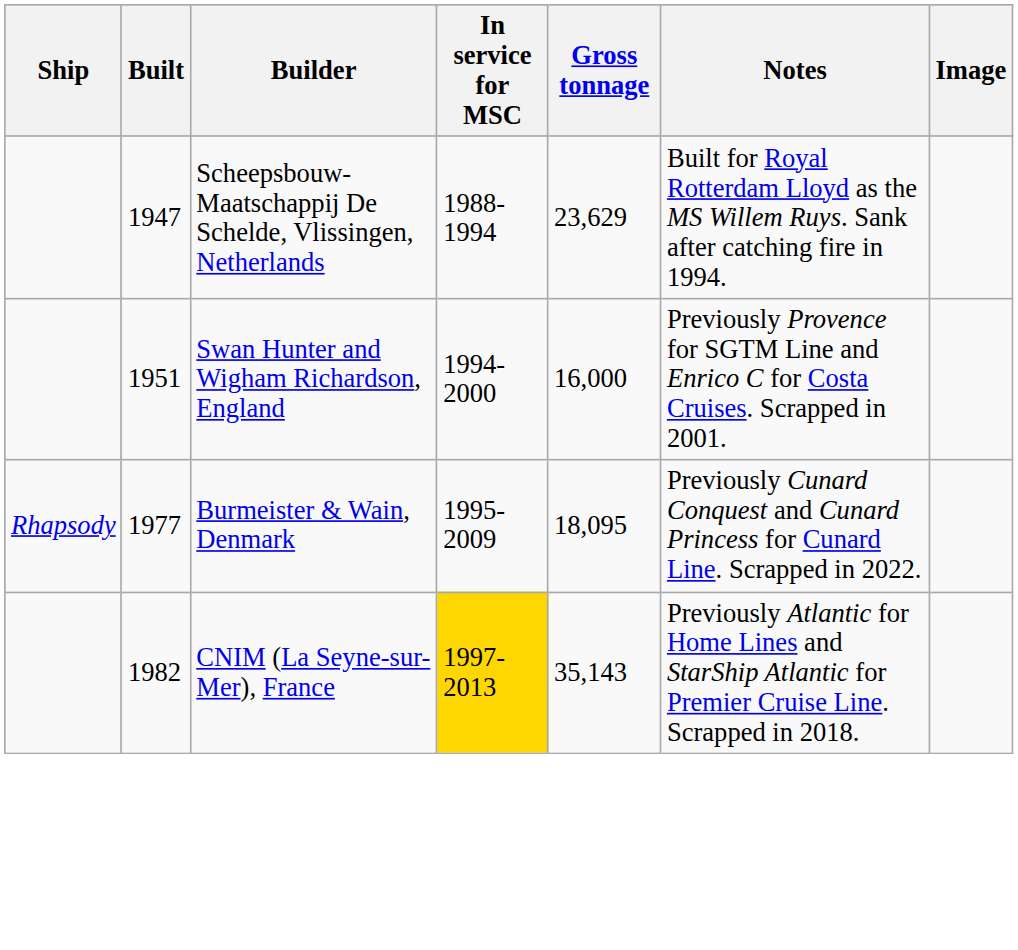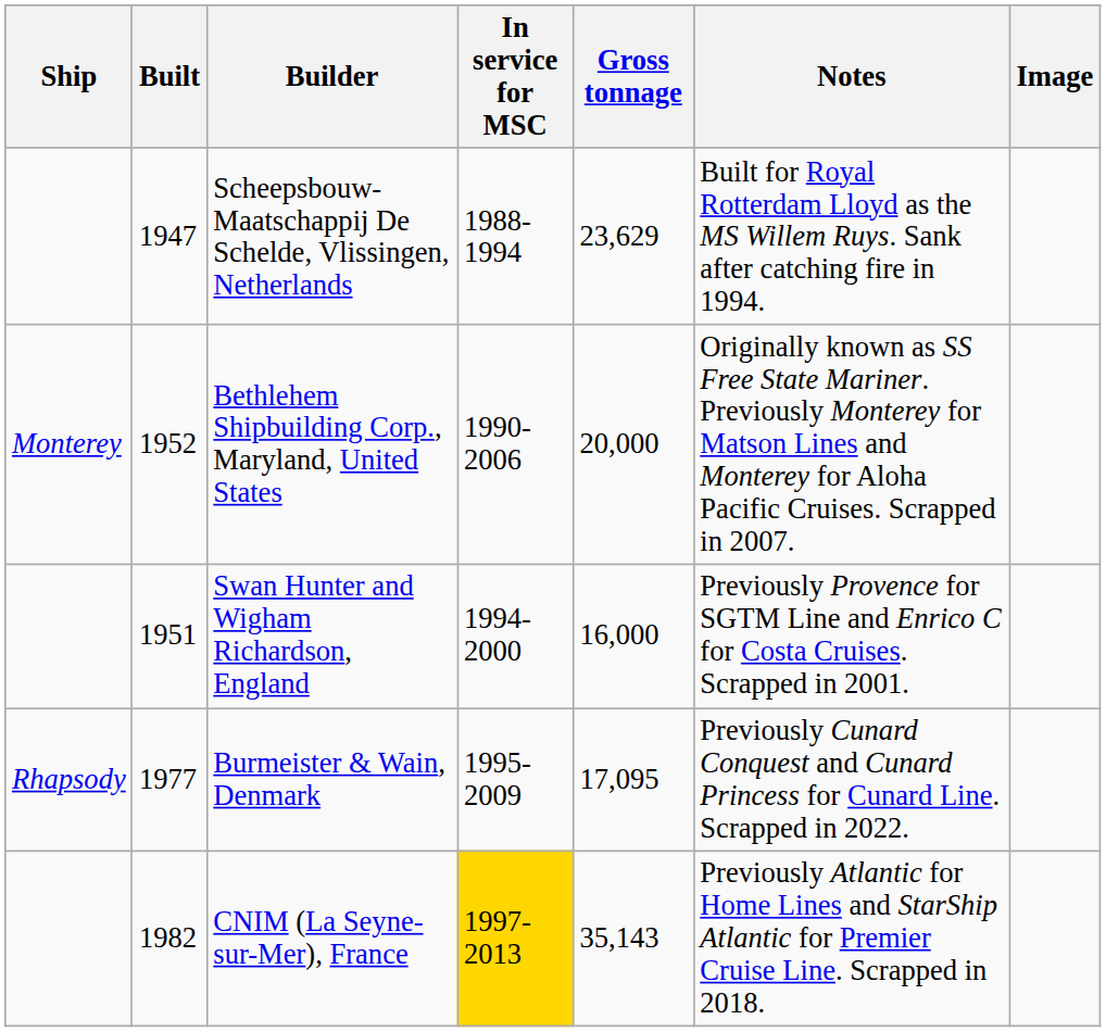 <table class="wikitable sortable">
 <tr>
 <th>Ship</th>
 <th>Built</th>
 <th>Builder</th>
 <th>In service for MSC</th>
 <th><a href='#'>Gross tonnage</a></th>
 <th>Notes</th>
 <th>Image</th>
 </tr>
 <tr>
 <td></td>
 <td>1947</td>
 <td>Scheepsbouw-Maatschappij De Schelde, Vlissingen, <a href='#'>Netherlands</a></td>
 <td>1988- 1994</td>
 <td>23,629</td>
 <td align="Left">Built for <a href='#'>Royal Rotterdam Lloyd</a> as the <em>MS Willem Ruys</em>. Sank after catching fire in 1994.</td>
 <td></td>
 </tr>
 <tr>
+<td><a href='#'><em>Monterey</em></a></td>
+<td>1952</td>
+<td><a href='#'>Bethlehem Shipbuilding Corp.</a>, Maryland, <a href='#'>United States</a></td>
+<td>1990- 2006</td>
+<td>20,000</td>
+<td align="Left">Originally known as <em>SS Free State Mariner</em>. Previously <em>Monterey</em> for <a href='#'>Matson Lines</a> and <em>Monterey</em> for Aloha Pacific Cruises. Scrapped in 2007.</td>
+<td></td>
+</tr>
+<tr>
 <td></td>
 <td>1951</td>
 <td><a href='#'>Swan Hunter and Wigham Richardson</a>, <a href='#'>England</a></td>
 <td>1994- 2000</td>
 <td>16,000</td>
 <td align="Left">Previously <em>Provence</em> for SGTM Line and <em>Enrico C </em>for <a href='#'>Costa Cruises</a>. Scrapped in 2001.</td>
 <td></td>
 </tr>
 <tr>
 <td><a href='#'><em>Rhapsody</em></a></td>
 <td>1977</td>
 <td><a href='#'>Burmeister & Wain</a>, <a href='#'>Denmark</a></td>
 <td>1995- 2009</td>
-<td>18,095</td>
+<td>17,095</td>
 <td align="Left">Previously <em>Cunard Conquest</em> and <em>Cunard Princess</em> for <a href='#'>Cunard Line</a>. Scrapped in 2022.</td>
 <td></td>
 </tr>
 <tr>
 <td></td>
 <td>1982</td>
 <td><a href='#'>CNIM</a> (<a href='#'>La Seyne-sur-Mer</a>), <a href='#'>France</a></td>
 <td style="background: gold;">1997- 2013</td>
 <td>35,143</td>
 <td align="Left">Previously <em>Atlantic</em> for <a href='#'>Home Lines</a> and <em>StarShip Atlantic</em> for <a href='#'>Premier Cruise Line</a>. Scrapped in 2018.</td>
 <td></td>
 </tr>
 </table>
